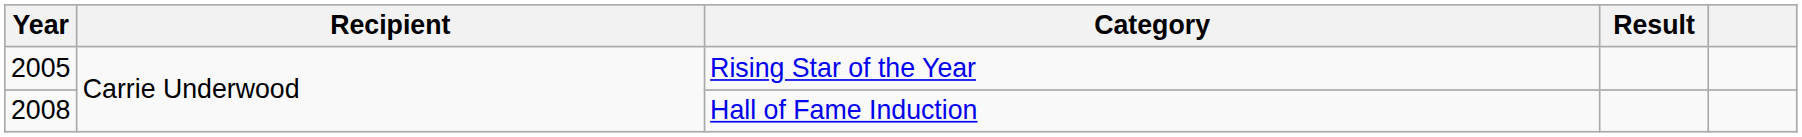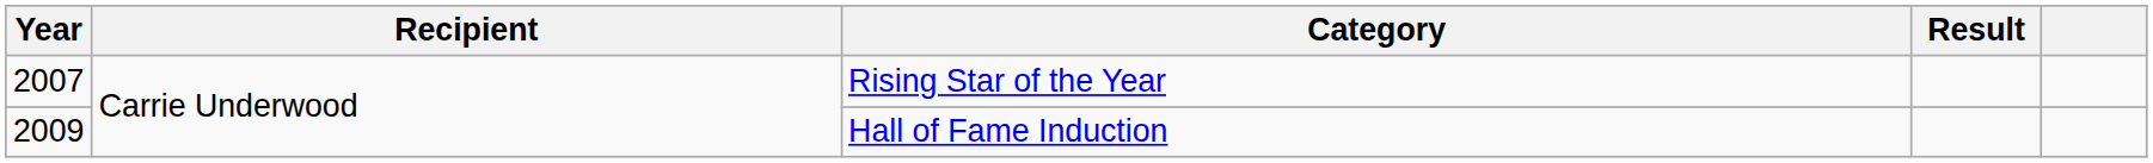 <table class="wikitable plainrowheaders" style="width:85%;">
 <tr>
 <th scope="col" style="width:4%;">Year</th>
 <th scope="col" style="width:35%;">Recipient</th>
 <th scope="col" style="width:50%;">Category</th>
 <th scope="col" style="width:6%;">Result</th>
 <th scope="col" style="width:6%;"></th>
 </tr>
 <tr>
-<td>2005</td>
+<td>2007</td>
 <td rowspan=2>Carrie Underwood</td>
 <td><a href='#'>Rising Star of the Year</a></td>
 <td></td>
 <td></td>
 </tr>
 <tr>
-<td>2008</td>
+<td>2009</td>
 <td><a href='#'>Hall of Fame Induction</a></td>
 <td></td>
 <td></td>
 </tr>
 </table>
